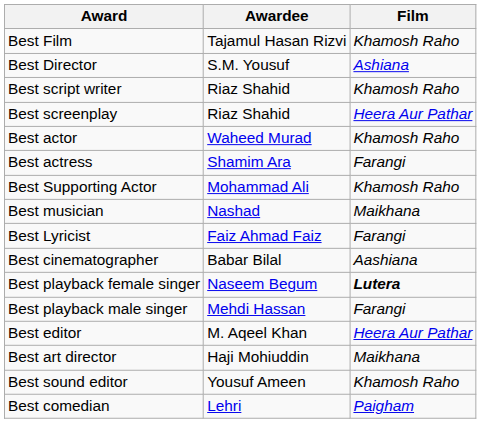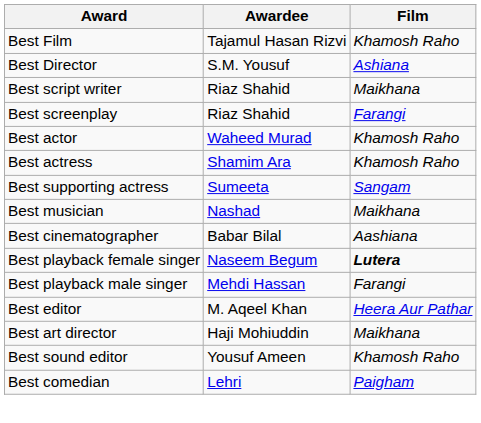 <table class="wikitable">
 <tr>
 <th>Award</th>
 <th>Awardee</th>
 <th>Film</th>
 </tr>
 <tr>
 <td>Best Film</td>
 <td>Tajamul Hasan Rizvi</td>
 <td><em>Khamosh Raho</em></td>
 </tr>
 <tr>
 <td>Best Director</td>
 <td>S.M. Yousuf</td>
 <td><em><a href='#'>Ashiana</a></em></td>
 </tr>
 <tr>
 <td>Best script writer</td>
 <td>Riaz Shahid</td>
-<td><em>Khamosh Raho</em></td>
+<td><em>Maikhana</em></td>
 </tr>
 <tr>
 <td>Best screenplay</td>
 <td>Riaz Shahid</td>
-<td><a href='#'><em>Heera Aur Pathar</em></a></td>
+<td><a href='#'><em>Farangi</em></a></td>
 </tr>
 <tr>
 <td>Best actor</td>
 <td><a href='#'>Waheed Murad</a></td>
 <td><em>Khamosh Raho</em></td>
 </tr>
 <tr>
 <td>Best actress</td>
 <td><a href='#'>Shamim Ara</a></td>
-<td><em>Farangi</em></td>
+<td><em>Khamosh Raho</em></td>
 </tr>
 <tr>
-<td>Best Supporting Actor</td>
-<td><a href='#'>Mohammad Ali</a></td>
-<td><em>Khamosh Raho</em></td>
+<td>Best supporting actress</td>
+<td><a href='#'>Sumeeta</a></td>
+<td><a href='#'><em>Sangam</em></a></td>
 </tr>
 <tr>
 <td>Best musician</td>
 <td><a href='#'>Nashad</a></td>
 <td><em>Maikhana</em></td>
-</tr>
-<tr>
-<td>Best Lyricist</td>
-<td><a href='#'>Faiz Ahmad Faiz</a></td>
-<td><em>Farangi</em></td>
 </tr>
 <tr>
 <td>Best cinematographer</td>
 <td>Babar Bilal</td>
 <td><em>Aashiana</em></td>
 </tr>
 <tr>
 <td>Best playback female singer</td>
 <td><a href='#'>Naseem Begum</a></td>
 <td><strong><em>Lutera</em></strong></td>
 </tr>
 <tr>
 <td>Best playback male singer</td>
 <td><a href='#'>Mehdi Hassan</a></td>
 <td><em>Farangi</em></td>
 </tr>
 <tr>
 <td>Best editor</td>
 <td>M. Aqeel Khan</td>
 <td><a href='#'><em>Heera Aur Pathar</em></a></td>
 </tr>
 <tr>
 <td>Best art director</td>
 <td>Haji Mohiuddin</td>
 <td><em>Maikhana</em></td>
 </tr>
 <tr>
 <td>Best sound editor</td>
 <td>Yousuf Ameen</td>
 <td><em>Khamosh Raho</em></td>
 </tr>
 <tr>
 <td>Best comedian</td>
 <td><a href='#'>Lehri</a></td>
 <td><em><a href='#'>Paigham</a></em></td>
 </tr>
 </table>
